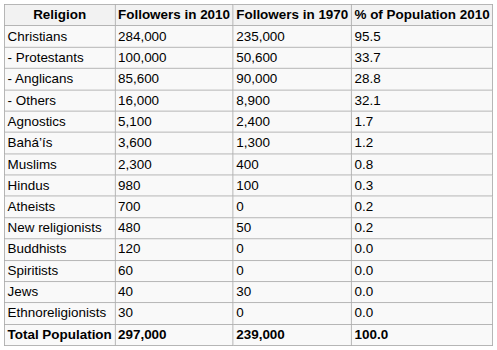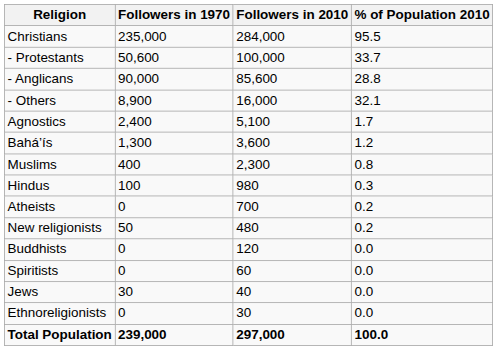 <table class="wikitable">
 <tr>
 <th>Religion</th>
+<th>Followers in 1970</th>
 <th>Followers in 2010</th>
-<th>Followers in 1970</th>
 <th>% of Population 2010</th>
 </tr>
 <tr>
 <td>Christians</td>
+<td>235,000</td>
 <td>284,000</td>
-<td>235,000</td>
 <td>95.5</td>
 </tr>
 <tr>
 <td>- Protestants</td>
+<td>50,600</td>
 <td>100,000</td>
-<td>50,600</td>
 <td>33.7</td>
 </tr>
 <tr>
 <td>- Anglicans</td>
+<td>90,000</td>
 <td>85,600</td>
-<td>90,000</td>
 <td>28.8</td>
 </tr>
 <tr>
 <td>- Others</td>
+<td>8,900</td>
 <td>16,000</td>
-<td>8,900</td>
 <td>32.1</td>
 </tr>
 <tr>
 <td>Agnostics</td>
+<td>2,400</td>
 <td>5,100</td>
-<td>2,400</td>
 <td>1.7</td>
 </tr>
 <tr>
 <td>Bahá’ís</td>
+<td>1,300</td>
 <td>3,600</td>
-<td>1,300</td>
 <td>1.2</td>
 </tr>
 <tr>
 <td>Muslims</td>
+<td>400</td>
 <td>2,300</td>
-<td>400</td>
 <td>0.8</td>
 </tr>
 <tr>
 <td>Hindus</td>
+<td>100</td>
 <td>980</td>
-<td>100</td>
 <td>0.3</td>
 </tr>
 <tr>
 <td>Atheists</td>
+<td>0</td>
 <td>700</td>
-<td>0</td>
 <td>0.2</td>
 </tr>
 <tr>
 <td>New religionists</td>
+<td>50</td>
 <td>480</td>
-<td>50</td>
 <td>0.2</td>
 </tr>
 <tr>
 <td>Buddhists</td>
+<td>0</td>
 <td>120</td>
-<td>0</td>
 <td>0.0</td>
 </tr>
 <tr>
 <td>Spiritists</td>
+<td>0</td>
 <td>60</td>
-<td>0</td>
 <td>0.0</td>
 </tr>
 <tr>
 <td>Jews</td>
+<td>30</td>
 <td>40</td>
+<td>0.0</td>
+</tr>
+<tr>
+<td>Ethnoreligionists</td>
+<td>0</td>
 <td>30</td>
 <td>0.0</td>
 </tr>
 <tr>
-<td>Ethnoreligionists</td>
-<td>30</td>
-<td>0</td>
-<td>0.0</td>
-</tr>
-<tr>
 <td><strong>Total Population</strong></td>
+<td><strong>239,000</strong></td>
 <td><strong>297,000</strong></td>
-<td><strong>239,000</strong></td>
 <td><strong>100.0</strong></td>
 </tr>
 </table>
